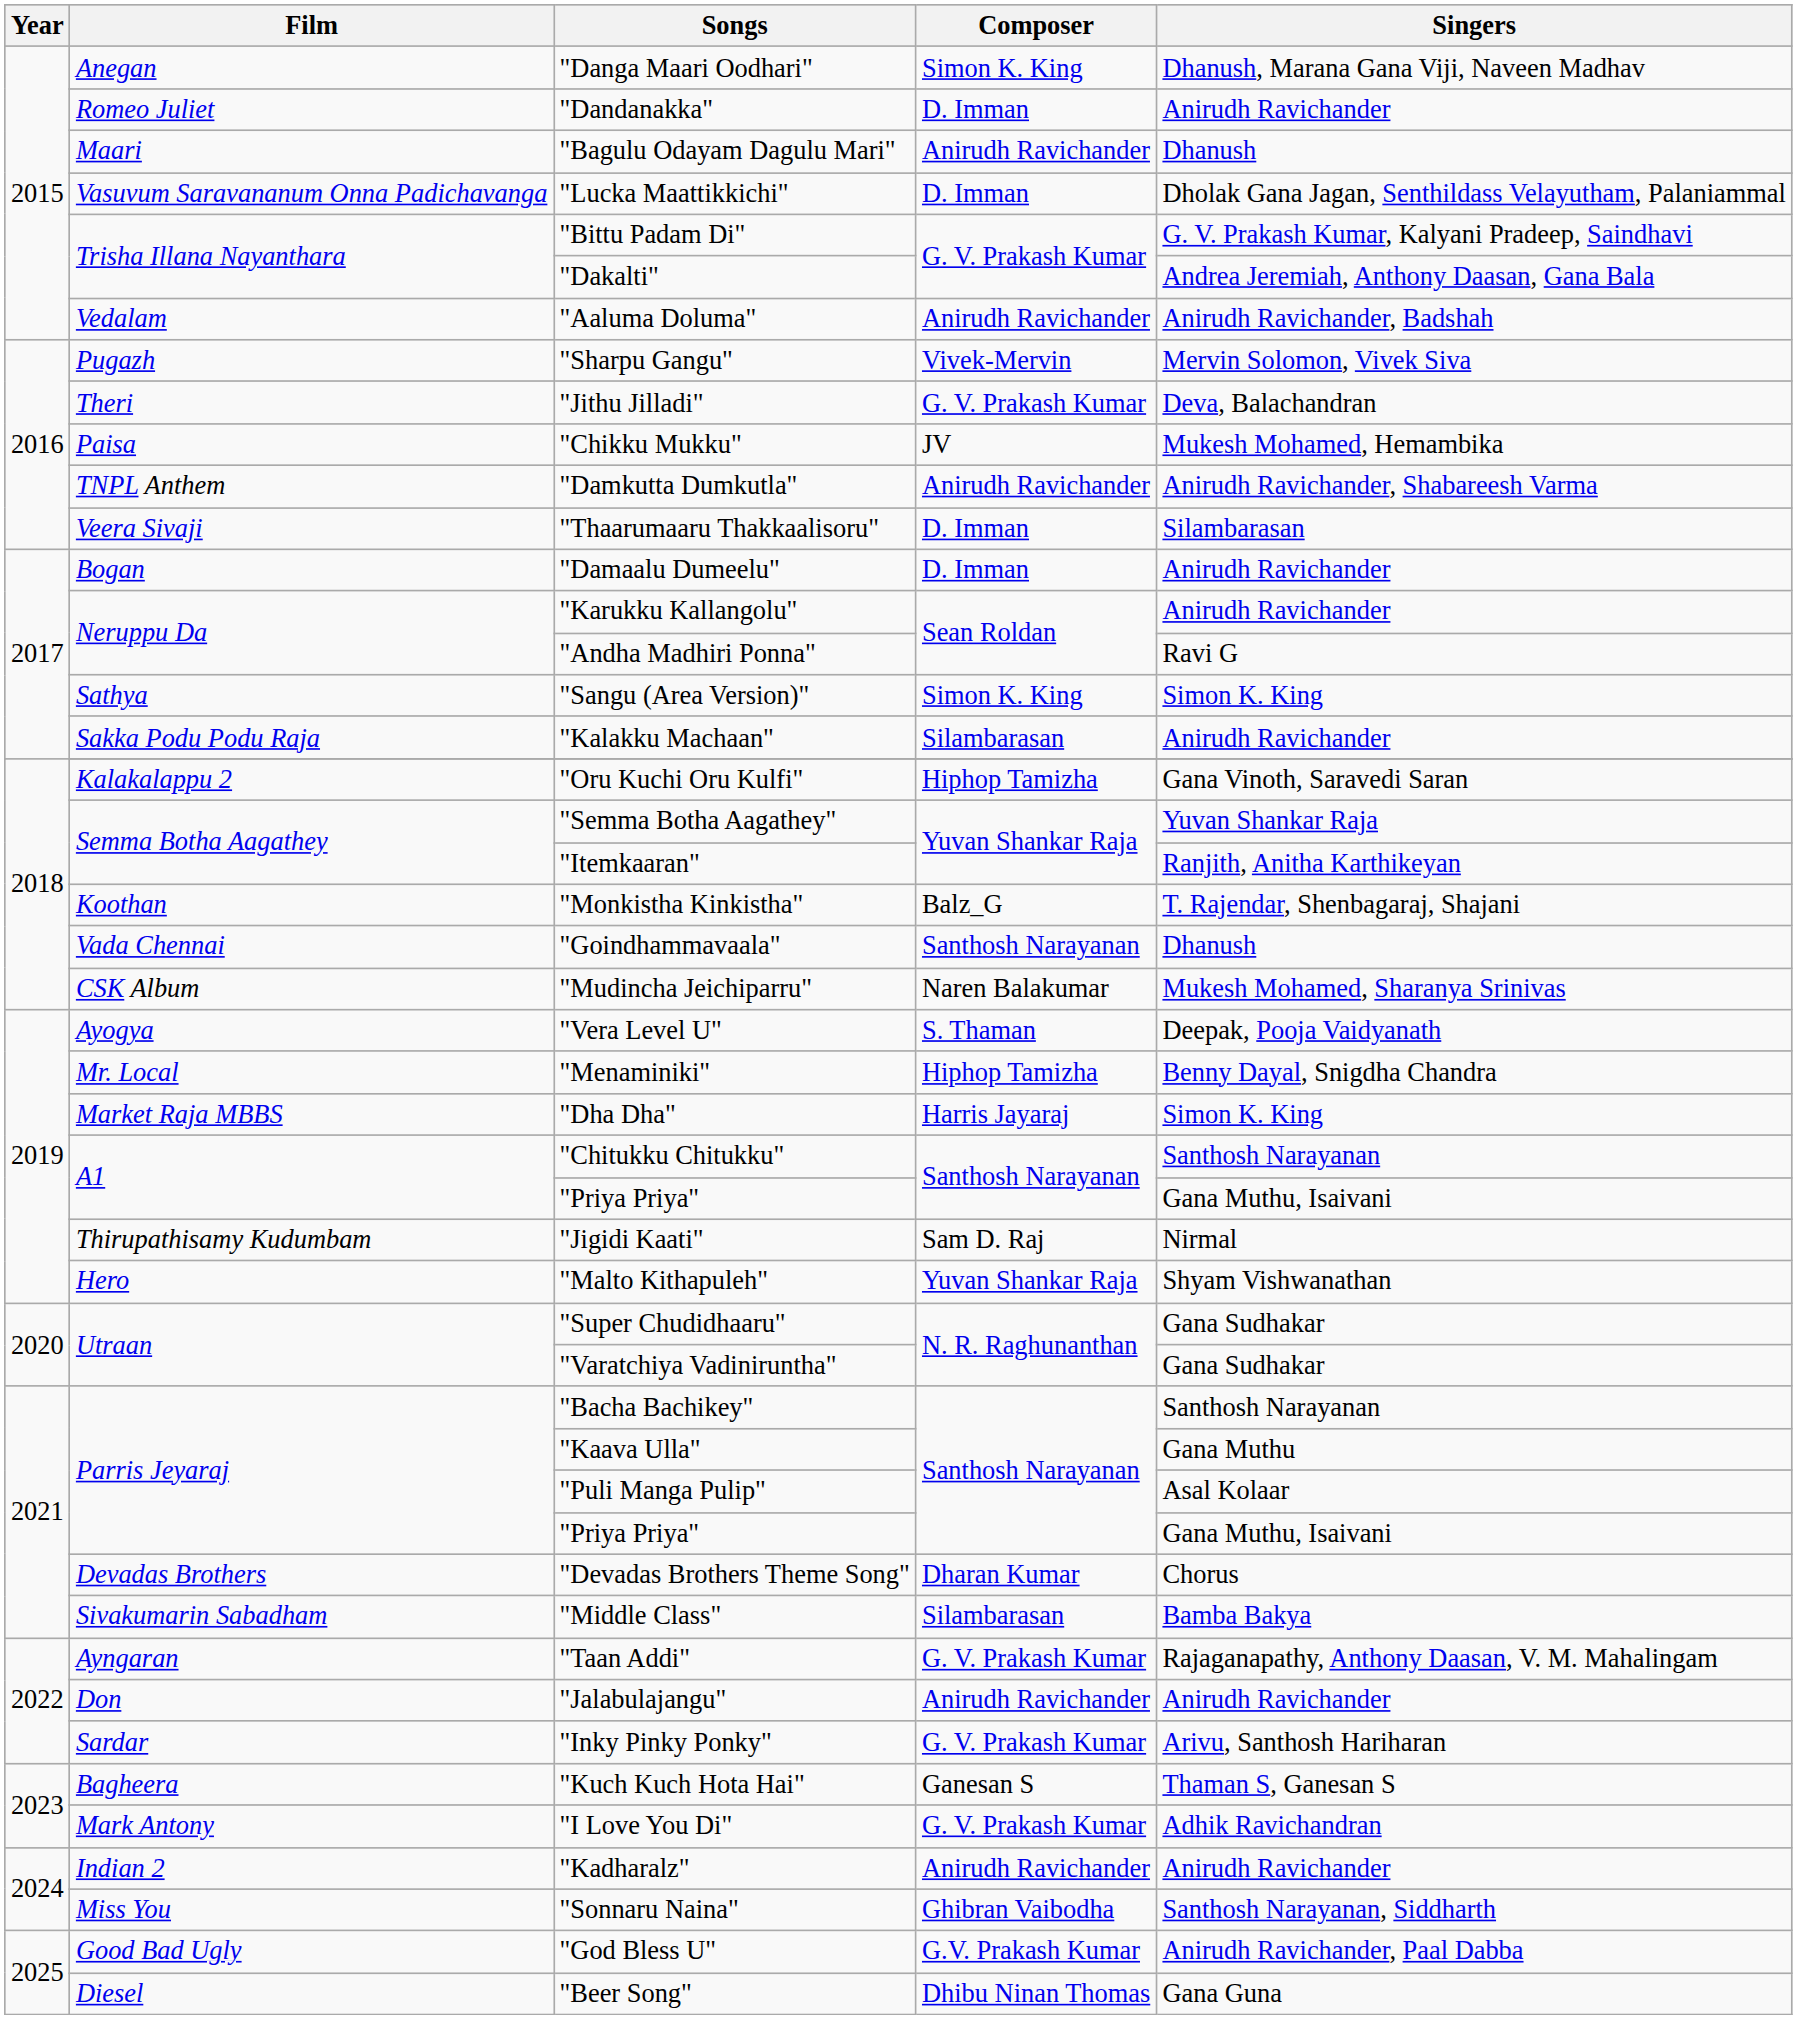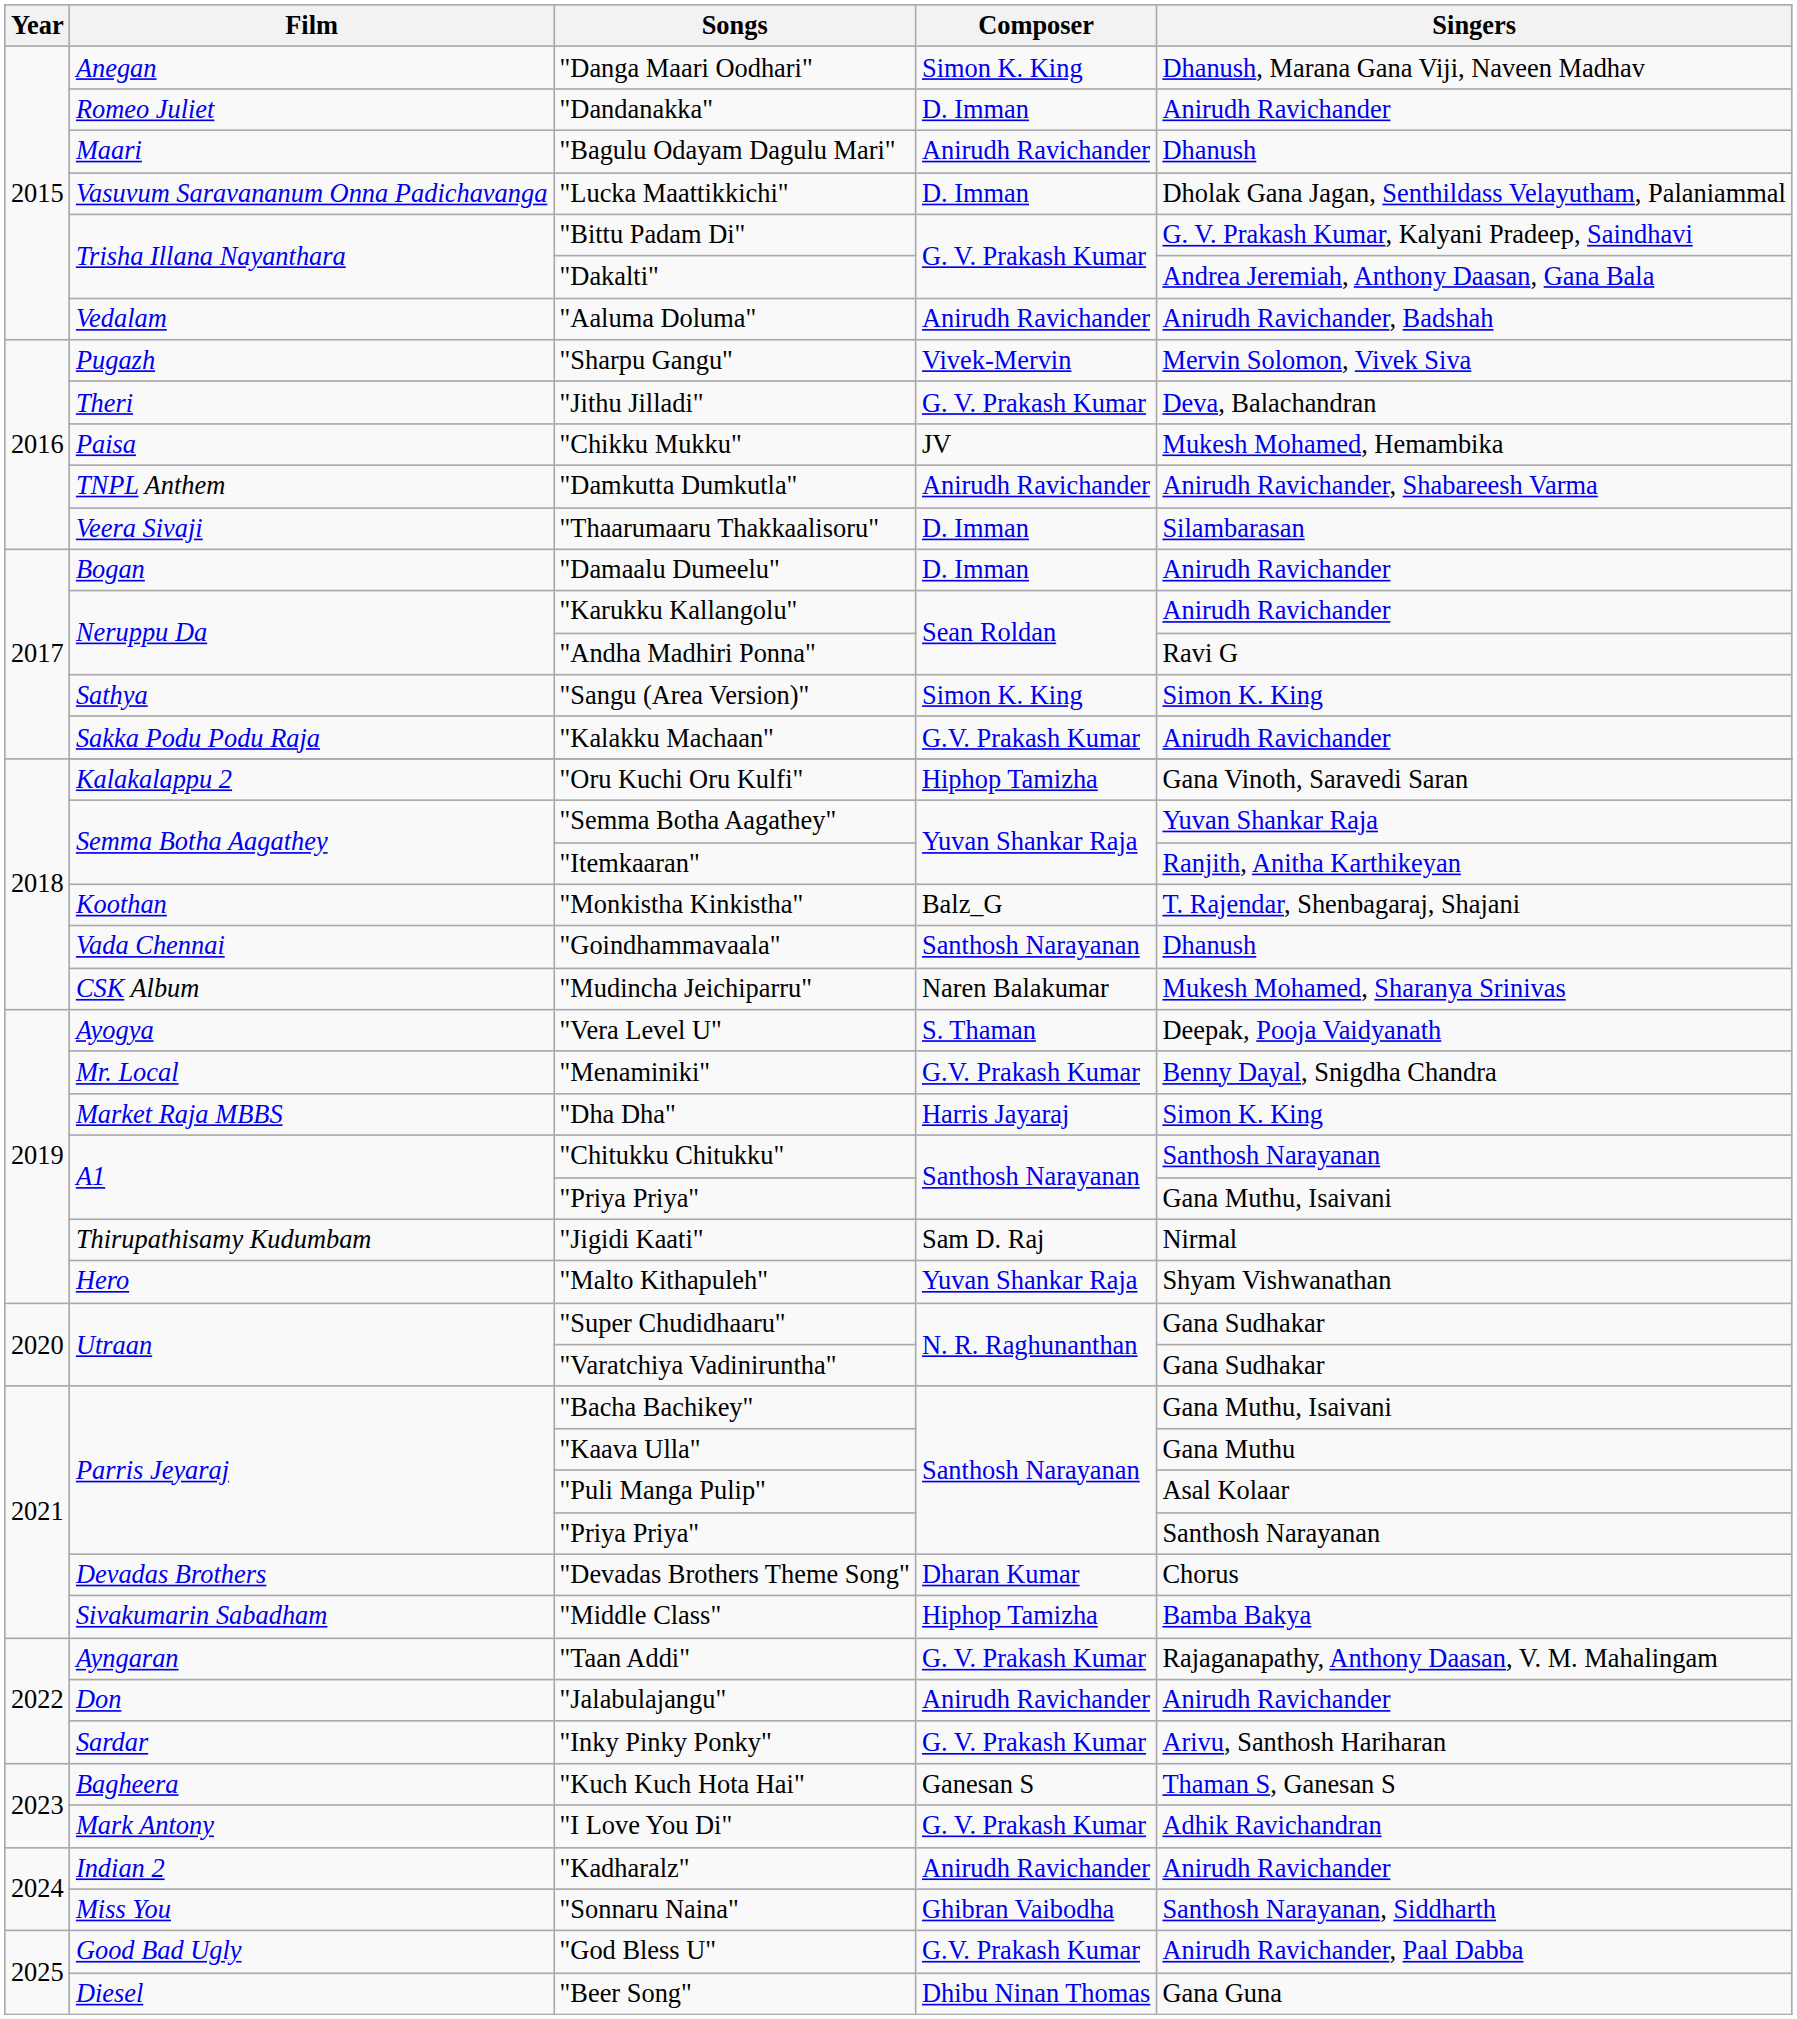 <table class="wikitable">
 <tr>
 <th>Year</th>
 <th>Film</th>
 <th>Songs</th>
 <th>Composer</th>
 <th>Singers</th>
 </tr>
 <tr>
 <td rowspan="7">2015</td>
 <td><em><a href='#'>Anegan</a></em></td>
 <td>"Danga Maari Oodhari"</td>
 <td><a href='#'>Simon K. King</a></td>
 <td><a href='#'>Dhanush</a>, Marana Gana Viji, Naveen Madhav</td>
 </tr>
 <tr>
 <td><em><a href='#'>Romeo Juliet</a></em></td>
 <td>"Dandanakka"</td>
 <td><a href='#'>D. Imman</a></td>
 <td><a href='#'>Anirudh Ravichander</a></td>
 </tr>
 <tr>
 <td><em><a href='#'>Maari</a></em></td>
 <td>"Bagulu Odayam Dagulu Mari"</td>
 <td><a href='#'>Anirudh Ravichander</a></td>
 <td><a href='#'>Dhanush</a></td>
 </tr>
 <tr>
 <td><em><a href='#'>Vasuvum Saravananum Onna Padichavanga</a></em></td>
 <td>"Lucka Maattikkichi"</td>
 <td><a href='#'>D. Imman</a></td>
 <td>Dholak Gana Jagan, <a href='#'>Senthildass Velayutham</a>, Palaniammal</td>
 </tr>
 <tr>
 <td rowspan="2"><em><a href='#'>Trisha Illana Nayanthara</a></em></td>
 <td>"Bittu Padam Di"</td>
 <td rowspan="2"><a href='#'>G. V. Prakash Kumar</a></td>
 <td><a href='#'>G. V. Prakash Kumar</a>, Kalyani Pradeep, <a href='#'>Saindhavi</a></td>
 </tr>
 <tr>
 <td>"Dakalti"</td>
 <td><a href='#'>Andrea Jeremiah</a>, <a href='#'>Anthony Daasan</a>, <a href='#'>Gana Bala</a></td>
 </tr>
 <tr>
 <td><em><a href='#'>Vedalam</a></em></td>
 <td>"Aaluma Doluma"</td>
 <td><a href='#'>Anirudh Ravichander</a></td>
 <td><a href='#'>Anirudh Ravichander</a>, <a href='#'>Badshah</a></td>
 </tr>
 <tr>
 <td rowspan="5">2016</td>
 <td><em><a href='#'>Pugazh</a></em></td>
 <td>"Sharpu Gangu"</td>
 <td><a href='#'>Vivek-Mervin</a></td>
 <td><a href='#'>Mervin Solomon</a>, <a href='#'>Vivek Siva</a></td>
 </tr>
 <tr>
 <td><em><a href='#'>Theri</a></em></td>
 <td>"Jithu Jilladi"</td>
 <td><a href='#'>G. V. Prakash Kumar</a></td>
 <td><a href='#'>Deva</a>, Balachandran</td>
 </tr>
 <tr>
 <td><em><a href='#'>Paisa</a></em></td>
 <td>"Chikku Mukku"</td>
 <td>JV</td>
 <td><a href='#'>Mukesh Mohamed</a>, Hemambika</td>
 </tr>
 <tr>
 <td><em><a href='#'>TNPL</a> Anthem</em></td>
 <td>"Damkutta Dumkutla"</td>
 <td><a href='#'>Anirudh Ravichander</a></td>
 <td><a href='#'>Anirudh Ravichander</a>, <a href='#'>Shabareesh Varma</a></td>
 </tr>
 <tr>
 <td><em><a href='#'>Veera Sivaji</a></em></td>
 <td>"Thaarumaaru Thakkaalisoru"</td>
 <td><a href='#'>D. Imman</a></td>
 <td><a href='#'>Silambarasan</a></td>
 </tr>
 <tr>
 <td rowspan="5">2017</td>
 <td><em><a href='#'>Bogan</a></em></td>
 <td>"Damaalu Dumeelu"</td>
 <td><a href='#'>D. Imman</a></td>
 <td><a href='#'>Anirudh Ravichander</a></td>
 </tr>
 <tr>
 <td rowspan="2"><em><a href='#'>Neruppu Da</a></em></td>
 <td>"Karukku Kallangolu"</td>
 <td rowspan="2"><a href='#'>Sean Roldan</a></td>
 <td><a href='#'>Anirudh Ravichander</a></td>
 </tr>
 <tr>
 <td>"Andha Madhiri Ponna"</td>
 <td>Ravi G</td>
 </tr>
 <tr>
 <td><em><a href='#'>Sathya</a></em></td>
 <td>"Sangu (Area Version)"</td>
 <td><a href='#'>Simon K. King</a></td>
 <td><a href='#'>Simon K. King</a></td>
 </tr>
 <tr>
 <td><em><a href='#'>Sakka Podu Podu Raja</a></em></td>
 <td>"Kalakku Machaan"</td>
-<td><a href='#'>Silambarasan</a></td>
+<td><a href='#'>G.V. Prakash Kumar</a></td>
 <td><a href='#'>Anirudh Ravichander</a></td>
 </tr>
 <tr>
 <td rowspan="7">2018</td>
 </tr>
 <tr>
 <td><em><a href='#'>Kalakalappu 2</a></em></td>
 <td>"Oru Kuchi Oru Kulfi"</td>
 <td><a href='#'>Hiphop Tamizha</a></td>
 <td>Gana Vinoth, Saravedi Saran</td>
 </tr>
 <tr>
 <td rowspan="2"><em><a href='#'>Semma Botha Aagathey</a></em></td>
 <td>"Semma Botha Aagathey"</td>
 <td rowspan="2"><a href='#'>Yuvan Shankar Raja</a></td>
 <td><a href='#'>Yuvan Shankar Raja</a></td>
 </tr>
 <tr>
 <td>"Itemkaaran"</td>
 <td><a href='#'>Ranjith</a>, <a href='#'>Anitha Karthikeyan</a></td>
 </tr>
 <tr>
 <td><em><a href='#'>Koothan</a></em></td>
 <td>"Monkistha Kinkistha"</td>
 <td>Balz_G</td>
 <td><a href='#'>T. Rajendar</a>, Shenbagaraj, Shajani</td>
 </tr>
 <tr>
 <td><em><a href='#'>Vada Chennai</a></em></td>
 <td>"Goindhammavaala"</td>
 <td><a href='#'>Santhosh Narayanan</a></td>
 <td><a href='#'>Dhanush</a></td>
 </tr>
 <tr>
 <td><em><a href='#'>CSK</a> Album</em></td>
 <td>"Mudincha Jeichiparru"</td>
 <td>Naren Balakumar</td>
 <td><a href='#'>Mukesh Mohamed</a>, <a href='#'>Sharanya Srinivas</a></td>
 </tr>
 <tr>
 <td rowspan="7">2019</td>
 <td><em> <a href='#'>Ayogya</a> </em></td>
 <td>"Vera Level U"</td>
 <td><a href='#'>S. Thaman</a></td>
 <td>Deepak, <a href='#'>Pooja Vaidyanath</a></td>
 </tr>
 <tr>
 <td><em><a href='#'>Mr. Local</a></em></td>
 <td>"Menaminiki"</td>
-<td><a href='#'>Hiphop Tamizha</a></td>
+<td><a href='#'>G.V. Prakash Kumar</a></td>
 <td><a href='#'>Benny Dayal</a>, Snigdha Chandra</td>
 </tr>
 <tr>
 <td><em><a href='#'>Market Raja MBBS</a></em></td>
 <td>"Dha Dha"</td>
 <td><a href='#'>Harris Jayaraj</a></td>
 <td><a href='#'>Simon K. King</a></td>
 </tr>
 <tr>
 <td rowspan="2"><em><a href='#'>A1</a> </em></td>
 <td>"Chitukku Chitukku"</td>
 <td rowspan="2"><a href='#'>Santhosh Narayanan</a></td>
 <td><a href='#'>Santhosh Narayanan</a></td>
 </tr>
 <tr>
 <td>"Priya Priya"</td>
 <td>Gana Muthu, Isaivani</td>
 </tr>
 <tr>
 <td><em>Thirupathisamy Kudumbam</em></td>
 <td>"Jigidi Kaati"</td>
 <td>Sam D. Raj</td>
 <td>Nirmal</td>
 </tr>
 <tr>
 <td><em><a href='#'>Hero</a></em></td>
 <td>"Malto Kithapuleh"</td>
 <td><a href='#'>Yuvan Shankar Raja</a></td>
 <td>Shyam Vishwanathan</td>
 </tr>
 <tr>
 <td rowspan="2">2020</td>
 <td rowspan="2"><em><a href='#'>Utraan</a> </em></td>
 <td>"Super Chudidhaaru"</td>
 <td rowspan="2"><a href='#'>N. R. Raghunanthan</a></td>
 <td>Gana Sudhakar</td>
 </tr>
 <tr>
 <td>"Varatchiya Vadiniruntha"</td>
 <td>Gana Sudhakar</td>
 </tr>
 <tr>
 <td rowspan="6">2021</td>
 <td rowspan="4"><em><a href='#'>Parris Jeyaraj</a></em></td>
 <td>"Bacha Bachikey"</td>
 <td rowspan="4"><a href='#'>Santhosh Narayanan</a></td>
-<td>Santhosh Narayanan</td>
+<td>Gana Muthu, Isaivani</td>
 </tr>
 <tr>
 <td>"Kaava Ulla"</td>
 <td>Gana Muthu</td>
 </tr>
 <tr>
 <td>"Puli Manga Pulip"</td>
 <td>Asal Kolaar</td>
 </tr>
 <tr>
 <td>"Priya Priya"</td>
-<td>Gana Muthu, Isaivani</td>
+<td>Santhosh Narayanan</td>
 </tr>
 <tr>
 <td><em><a href='#'>Devadas Brothers</a></em></td>
 <td>"Devadas Brothers Theme Song"</td>
 <td><a href='#'>Dharan Kumar</a></td>
 <td>Chorus</td>
 </tr>
 <tr>
 <td><em><a href='#'>Sivakumarin Sabadham</a> </em></td>
 <td>"Middle Class"</td>
-<td><a href='#'>Silambarasan</a></td>
+<td><a href='#'>Hiphop Tamizha</a></td>
 <td><a href='#'>Bamba Bakya</a></td>
 </tr>
 <tr>
 <td rowspan="3">2022</td>
 <td><em><a href='#'>Ayngaran</a></em></td>
 <td>"Taan Addi"</td>
 <td><a href='#'>G. V. Prakash Kumar</a></td>
 <td>Rajaganapathy, <a href='#'>Anthony Daasan</a>, V. M. Mahalingam</td>
 </tr>
 <tr>
 <td><em><a href='#'>Don</a></em></td>
 <td>"Jalabulajangu"</td>
 <td><a href='#'>Anirudh Ravichander</a></td>
 <td><a href='#'>Anirudh Ravichander</a></td>
 </tr>
 <tr>
 <td><em><a href='#'>Sardar</a></em></td>
 <td>"Inky Pinky Ponky"</td>
 <td><a href='#'>G. V. Prakash Kumar</a></td>
 <td><a href='#'>Arivu</a>, Santhosh Hariharan</td>
 </tr>
 <tr>
 <td rowspan="2">2023</td>
 <td><em><a href='#'>Bagheera</a></em></td>
 <td>"Kuch Kuch Hota Hai"</td>
 <td>Ganesan S</td>
 <td><a href='#'>Thaman S</a>, Ganesan S</td>
 </tr>
 <tr>
 <td><em><a href='#'>Mark Antony</a></em></td>
 <td>"I Love You Di"</td>
 <td><a href='#'>G. V. Prakash Kumar</a></td>
 <td><a href='#'>Adhik Ravichandran</a></td>
 </tr>
 <tr>
 <td rowspan="2">2024</td>
 <td><em><a href='#'>Indian 2</a></em></td>
 <td>"Kadharalz"</td>
 <td><a href='#'>Anirudh Ravichander</a></td>
 <td><a href='#'>Anirudh Ravichander</a></td>
 </tr>
 <tr>
 <td><em><a href='#'>Miss You</a></em></td>
 <td>"Sonnaru Naina"</td>
 <td><a href='#'>Ghibran Vaibodha</a></td>
 <td><a href='#'>Santhosh Narayanan</a>, <a href='#'>Siddharth</a></td>
 </tr>
 <tr>
 <td rowspan="2">2025</td>
 <td><em><a href='#'>Good Bad Ugly</a></em></td>
 <td>"God Bless U"</td>
 <td><a href='#'>G.V. Prakash Kumar</a></td>
 <td><a href='#'>Anirudh Ravichander</a>, <a href='#'>Paal Dabba</a></td>
 </tr>
 <tr>
 <td><em><a href='#'>Diesel</a></em></td>
 <td>"Beer Song"</td>
 <td><a href='#'>Dhibu Ninan Thomas</a></td>
 <td>Gana Guna</td>
 </tr>
 </table>
